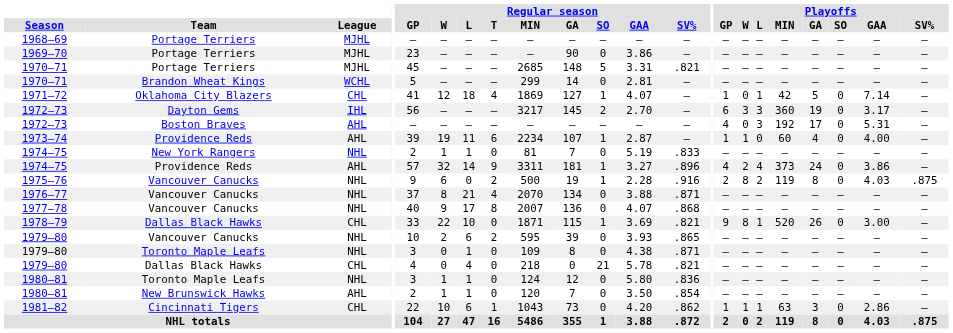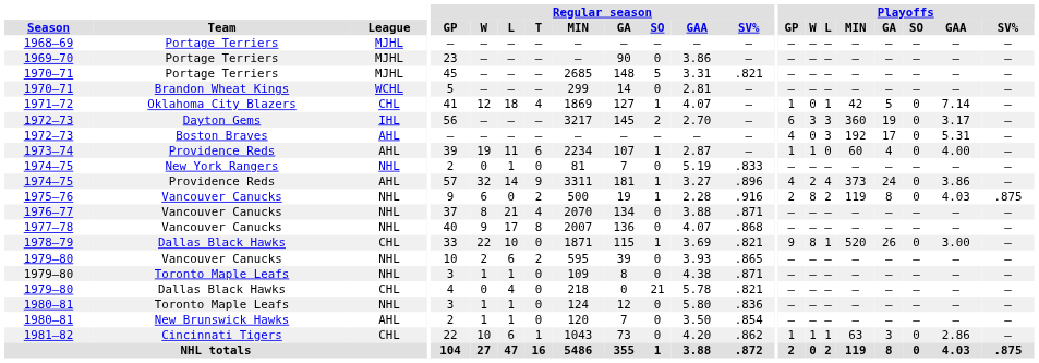 <table border="0" cellpadding="1" cellspacing="0" style="width:90%; text-align:center;">
 <tr bgcolor="#e0e0e0">
 <th colspan="3" bgcolor="#ffffff"></th>
 <th rowspan="99" bgcolor="#ffffff"></th>
 <th colspan="9" bgcolor="#e0e0e0"><a href='#'>Regular season</a></th>
 <th rowspan="99" bgcolor="#ffffff"></th>
 <th colspan="8" bgcolor="#e0e0e0"><a href='#'>Playoffs</a></th>
 </tr>
 <tr bgcolor="#e0e0e0">
 <th><a href='#'>Season</a></th>
 <th>Team</th>
 <th>League</th>
 <th>GP</th>
 <th>W</th>
 <th>L</th>
 <th>T</th>
 <th>MIN</th>
 <th>GA</th>
 <th><a href='#'>SO</a></th>
 <th><a href='#'>GAA</a></th>
 <th><a href='#'>SV%</a></th>
 <th>GP</th>
 <th>W</th>
 <th>L</th>
 <th>MIN</th>
 <th>GA</th>
 <th>SO</th>
 <th>GAA</th>
 <th>SV%</th>
 </tr>
 <tr>
 <td><a href='#'>1968–69</a></td>
 <td><a href='#'>Portage Terriers</a></td>
 <td><a href='#'>MJHL</a></td>
 <td>—</td>
 <td>—</td>
 <td>—</td>
 <td>—</td>
 <td>—</td>
 <td>—</td>
 <td>—</td>
 <td>—</td>
 <td>—</td>
 <td>—</td>
 <td>—</td>
 <td>—</td>
 <td>—</td>
 <td>—</td>
 <td>—</td>
 <td>—</td>
 <td>—</td>
 </tr>
 <tr bgcolor="#f0f0f0">
 <td><a href='#'>1969–70</a></td>
 <td>Portage Terriers</td>
 <td>MJHL</td>
 <td>23</td>
 <td>—</td>
 <td>—</td>
 <td>—</td>
 <td>—</td>
 <td>90</td>
 <td>0</td>
 <td>3.86</td>
 <td>—</td>
 <td>—</td>
 <td>—</td>
 <td>—</td>
 <td>—</td>
 <td>—</td>
 <td>—</td>
 <td>—</td>
 <td>—</td>
 </tr>
 <tr>
 <td><a href='#'>1970–71</a></td>
 <td>Portage Terriers</td>
 <td>MJHL</td>
 <td>45</td>
 <td>—</td>
 <td>—</td>
 <td>—</td>
 <td>2685</td>
 <td>148</td>
 <td>5</td>
 <td>3.31</td>
 <td>.821</td>
 <td>—</td>
 <td>—</td>
 <td>—</td>
 <td>—</td>
 <td>—</td>
 <td>—</td>
 <td>—</td>
 <td>—</td>
 </tr>
 <tr bgcolor="#f0f0f0">
 <td><a href='#'>1970–71</a></td>
 <td><a href='#'>Brandon Wheat Kings</a></td>
 <td><a href='#'>WCHL</a></td>
 <td>5</td>
 <td>—</td>
 <td>—</td>
 <td>—</td>
 <td>299</td>
 <td>14</td>
 <td>0</td>
 <td>2.81</td>
 <td>—</td>
 <td>—</td>
 <td>—</td>
 <td>—</td>
 <td>—</td>
 <td>—</td>
 <td>—</td>
 <td>—</td>
 <td>—</td>
 </tr>
 <tr>
 <td><a href='#'>1971–72</a></td>
 <td><a href='#'>Oklahoma City Blazers</a></td>
 <td><a href='#'>CHL</a></td>
 <td>41</td>
 <td>12</td>
 <td>18</td>
 <td>4</td>
 <td>1869</td>
 <td>127</td>
 <td>1</td>
 <td>4.07</td>
 <td>—</td>
 <td>1</td>
 <td>0</td>
 <td>1</td>
 <td>42</td>
 <td>5</td>
 <td>0</td>
 <td>7.14</td>
 <td>—</td>
 </tr>
 <tr bgcolor="#f0f0f0">
 <td><a href='#'>1972–73</a></td>
 <td><a href='#'>Dayton Gems</a></td>
 <td><a href='#'>IHL</a></td>
 <td>56</td>
 <td>—</td>
 <td>—</td>
 <td>—</td>
 <td>3217</td>
 <td>145</td>
 <td>2</td>
 <td>2.70</td>
 <td>—</td>
 <td>6</td>
 <td>3</td>
 <td>3</td>
 <td>360</td>
 <td>19</td>
 <td>0</td>
 <td>3.17</td>
 <td>—</td>
 </tr>
 <tr>
 <td><a href='#'>1972–73</a></td>
 <td><a href='#'>Boston Braves</a></td>
 <td><a href='#'>AHL</a></td>
 <td>—</td>
 <td>—</td>
 <td>—</td>
 <td>—</td>
 <td>—</td>
 <td>—</td>
 <td>—</td>
 <td>—</td>
 <td>—</td>
 <td>4</td>
 <td>0</td>
 <td>3</td>
 <td>192</td>
 <td>17</td>
 <td>0</td>
 <td>5.31</td>
 <td>—</td>
 </tr>
 <tr bgcolor="#f0f0f0">
 <td><a href='#'>1973–74</a></td>
 <td><a href='#'>Providence Reds</a></td>
 <td>AHL</td>
 <td>39</td>
 <td>19</td>
 <td>11</td>
 <td>6</td>
 <td>2234</td>
 <td>107</td>
 <td>1</td>
 <td>2.87</td>
 <td>—</td>
 <td>1</td>
 <td>1</td>
 <td>0</td>
 <td>60</td>
 <td>4</td>
 <td>0</td>
 <td>4.00</td>
 <td>—</td>
 </tr>
 <tr>
 <td><a href='#'>1974–75</a></td>
 <td><a href='#'>New York Rangers</a></td>
 <td><a href='#'>NHL</a></td>
 <td>2</td>
-<td>1</td>
+<td>0</td>
 <td>1</td>
 <td>0</td>
 <td>81</td>
 <td>7</td>
 <td>0</td>
 <td>5.19</td>
 <td>.833</td>
 <td>—</td>
 <td>—</td>
 <td>—</td>
 <td>—</td>
 <td>—</td>
 <td>—</td>
 <td>—</td>
 <td>—</td>
 </tr>
 <tr bgcolor="#f0f0f0">
 <td><a href='#'>1974–75</a></td>
 <td>Providence Reds</td>
 <td>AHL</td>
 <td>57</td>
 <td>32</td>
 <td>14</td>
 <td>9</td>
 <td>3311</td>
 <td>181</td>
 <td>1</td>
 <td>3.27</td>
 <td>.896</td>
 <td>4</td>
 <td>2</td>
 <td>4</td>
 <td>373</td>
 <td>24</td>
 <td>0</td>
 <td>3.86</td>
 <td>—</td>
 </tr>
 <tr>
 <td><a href='#'>1975–76</a></td>
 <td><a href='#'>Vancouver Canucks</a></td>
 <td>NHL</td>
 <td>9</td>
 <td>6</td>
 <td>0</td>
 <td>2</td>
 <td>500</td>
 <td>19</td>
 <td>1</td>
 <td>2.28</td>
 <td>.916</td>
 <td>2</td>
 <td>8</td>
 <td>2</td>
 <td>119</td>
 <td>8</td>
 <td>0</td>
 <td>4.03</td>
 <td>.875</td>
 </tr>
 <tr bgcolor="#f0f0f0">
 <td><a href='#'>1976–77</a></td>
 <td>Vancouver Canucks</td>
 <td>NHL</td>
 <td>37</td>
 <td>8</td>
 <td>21</td>
 <td>4</td>
 <td>2070</td>
 <td>134</td>
 <td>0</td>
 <td>3.88</td>
 <td>.871</td>
 <td>—</td>
 <td>—</td>
 <td>—</td>
 <td>—</td>
 <td>—</td>
 <td>—</td>
 <td>—</td>
 <td>—</td>
 </tr>
 <tr>
 <td><a href='#'>1977–78</a></td>
 <td>Vancouver Canucks</td>
 <td>NHL</td>
 <td>40</td>
 <td>9</td>
 <td>17</td>
 <td>8</td>
 <td>2007</td>
 <td>136</td>
 <td>0</td>
 <td>4.07</td>
 <td>.868</td>
 <td>—</td>
 <td>—</td>
 <td>—</td>
 <td>—</td>
 <td>—</td>
 <td>—</td>
 <td>—</td>
 <td>—</td>
 </tr>
 <tr bgcolor="#f0f0f0">
 <td><a href='#'>1978–79</a></td>
 <td><a href='#'>Dallas Black Hawks</a></td>
 <td>CHL</td>
 <td>33</td>
 <td>22</td>
 <td>10</td>
 <td>0</td>
 <td>1871</td>
 <td>115</td>
 <td>1</td>
 <td>3.69</td>
 <td>.821</td>
 <td>9</td>
 <td>8</td>
 <td>1</td>
 <td>520</td>
 <td>26</td>
 <td>0</td>
 <td>3.00</td>
 <td>—</td>
 </tr>
 <tr>
 <td><a href='#'>1979–80</a></td>
 <td>Vancouver Canucks</td>
 <td>NHL</td>
 <td>10</td>
 <td>2</td>
 <td>6</td>
 <td>2</td>
 <td>595</td>
 <td>39</td>
 <td>0</td>
 <td>3.93</td>
 <td>.865</td>
 <td>—</td>
 <td>—</td>
 <td>—</td>
 <td>—</td>
 <td>—</td>
 <td>—</td>
 <td>—</td>
 <td>—</td>
 </tr>
 <tr bgcolor="#f0f0f0">
 <td>1979–80</td>
 <td><a href='#'>Toronto Maple Leafs</a></td>
 <td>NHL</td>
 <td>3</td>
-<td>0</td>
+<td>1</td>
 <td>1</td>
 <td>0</td>
 <td>109</td>
 <td>8</td>
 <td>0</td>
 <td>4.38</td>
 <td>.871</td>
 <td>—</td>
 <td>—</td>
 <td>—</td>
 <td>—</td>
 <td>—</td>
 <td>—</td>
 <td>—</td>
 <td>—</td>
 </tr>
 <tr>
 <td><a href='#'>1979–80</a></td>
 <td>Dallas Black Hawks</td>
 <td>CHL</td>
 <td>4</td>
 <td>0</td>
 <td>4</td>
 <td>0</td>
 <td>218</td>
 <td>0</td>
 <td>21</td>
 <td>5.78</td>
 <td>.821</td>
 <td>—</td>
 <td>—</td>
 <td>—</td>
 <td>—</td>
 <td>—</td>
 <td>—</td>
 <td>—</td>
 <td>—</td>
 </tr>
 <tr bgcolor="#f0f0f0">
 <td><a href='#'>1980–81</a></td>
 <td>Toronto Maple Leafs</td>
 <td>NHL</td>
 <td>3</td>
 <td>1</td>
 <td>1</td>
 <td>0</td>
 <td>124</td>
 <td>12</td>
 <td>0</td>
 <td>5.80</td>
 <td>.836</td>
 <td>—</td>
 <td>—</td>
 <td>—</td>
 <td>—</td>
 <td>—</td>
 <td>—</td>
 <td>—</td>
 <td>—</td>
 </tr>
 <tr>
 <td><a href='#'>1980–81</a></td>
 <td><a href='#'>New Brunswick Hawks</a></td>
 <td>AHL</td>
 <td>2</td>
 <td>1</td>
 <td>1</td>
 <td>0</td>
 <td>120</td>
 <td>7</td>
 <td>0</td>
 <td>3.50</td>
 <td>.854</td>
 <td>—</td>
 <td>—</td>
 <td>—</td>
 <td>—</td>
 <td>—</td>
 <td>—</td>
 <td>—</td>
 <td>—</td>
 </tr>
 <tr bgcolor="#f0f0f0">
 <td><a href='#'>1981–82</a></td>
 <td><a href='#'>Cincinnati Tigers</a></td>
 <td>CHL</td>
 <td>22</td>
 <td>10</td>
 <td>6</td>
 <td>1</td>
 <td>1043</td>
 <td>73</td>
 <td>0</td>
 <td>4.20</td>
 <td>.862</td>
 <td>1</td>
 <td>1</td>
 <td>1</td>
 <td>63</td>
 <td>3</td>
 <td>0</td>
 <td>2.86</td>
 <td>—</td>
 </tr>
 <tr bgcolor="#e0e0e0">
 <th colspan=3>NHL totals</th>
 <th>104</th>
 <th>27</th>
 <th>47</th>
 <th>16</th>
 <th>5486</th>
 <th>355</th>
 <th>1</th>
 <th>3.88</th>
 <th>.872</th>
 <th>2</th>
 <th>0</th>
 <th>2</th>
 <th>119</th>
 <th>8</th>
 <th>0</th>
 <th>4.03</th>
 <th>.875</th>
 </tr>
 </table>
